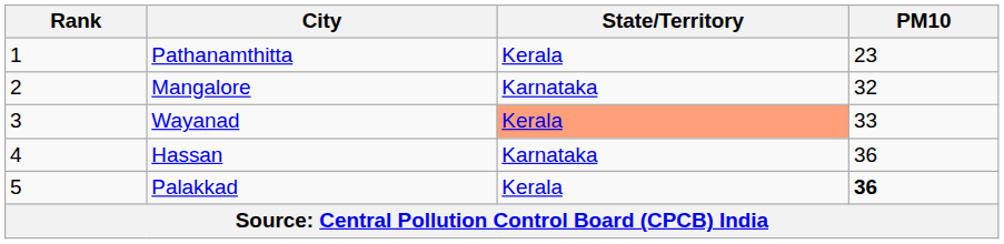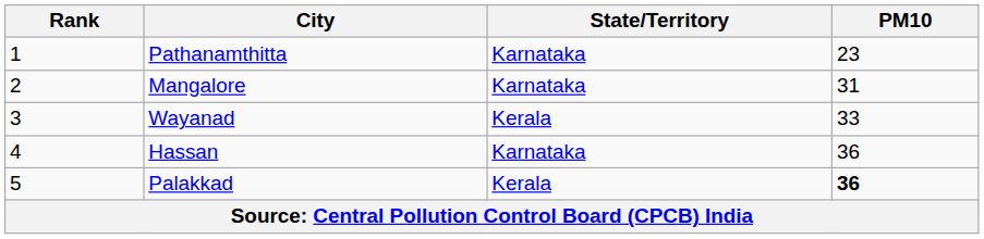 <table class="wikitable sortable mw-collapsible" style="width: 60%">
 <tr>
 <th>Rank</th>
 <th>City</th>
 <th>State/Territory</th>
 <th>PM10</th>
 </tr>
 <tr>
 <td>1</td>
 <td><a href='#'>Pathanamthitta</a></td>
-<td><a href='#'>Kerala</a></td>
+<td><a href='#'>Karnataka</a></td>
 <td>23</td>
 </tr>
 <tr>
 <td>2</td>
 <td><a href='#'>Mangalore</a></td>
 <td><a href='#'>Karnataka</a></td>
-<td>32</td>
+<td>31</td>
 </tr>
 <tr>
 <td>3</td>
 <td><a href='#'>Wayanad</a></td>
-<td style="background: lightsalmon;"><a href='#'>Kerala</a></td>
+<td><a href='#'>Kerala</a></td>
 <td>33</td>
 </tr>
 <tr>
 <td>4</td>
 <td><a href='#'>Hassan</a></td>
 <td><a href='#'>Karnataka</a></td>
 <td>36</td>
 </tr>
 <tr>
 <td>5</td>
 <td><a href='#'>Palakkad</a></td>
 <td><a href='#'>Kerala</a></td>
 <td><strong>36</strong></td>
 </tr>
 <tr>
 <th colspan="5">Source: <a href='#'>Central Pollution Control Board (CPCB) India</a></th>
 </tr>
 </table>
